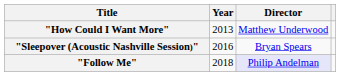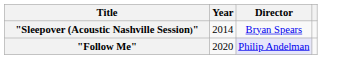 <table class="wikitable plainrowheaders" style="text-align:center" border="1">
 <tr>
 <th scope="col" style="width:19em">Title</th>
 <th scope="col">Year</th>
 <th scope="col">Director</th>
 <th></th>
 </tr>
 <tr>
-<th scope="row">"How Could I Want More"</th>
-<td>2013</td>
-<td><a href='#'>Matthew Underwood</a></td>
-<td></td>
-</tr>
-<tr>
 <th scope="row">"Sleepover (Acoustic Nashville Session<small>)</small>"</th>
-<td>2016</td>
+<td>2014</td>
 <td><a href='#'>Bryan Spears</a></td>
 <td></td>
 </tr>
 <tr>
 <th scope="row">"Follow Me"</th>
-<td>2018</td>
+<td>2020</td>
 <td style="background: lavender;"><a href='#'>Philip Andelman</a></td>
 <td></td>
 </tr>
 </table>
